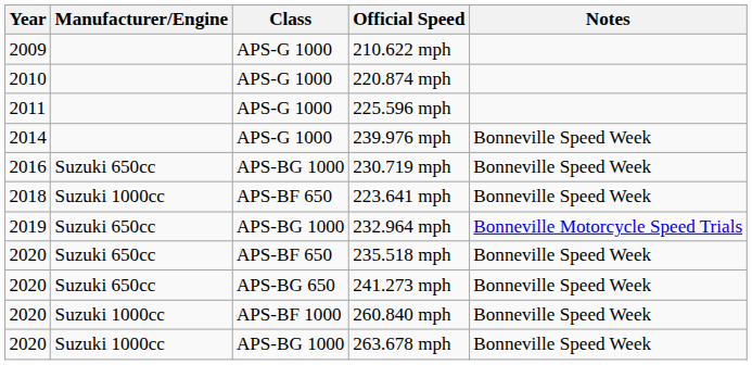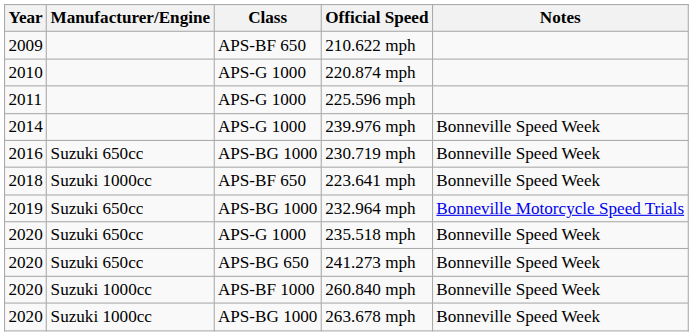 <table class="wikitable">
 <tr>
 <th scope="col">Year</th>
 <th scope="col">Manufacturer/Engine</th>
 <th scope="col">Class</th>
 <th scope="col">Official Speed</th>
 <th scope="col">Notes</th>
 </tr>
 <tr>
 <td>2009</td>
 <td></td>
-<td>APS-G 1000</td>
+<td>APS-BF 650</td>
 <td>210.622 mph</td>
 <td></td>
 </tr>
 <tr>
 <td>2010</td>
 <td></td>
 <td>APS-G 1000</td>
 <td>220.874 mph</td>
 <td></td>
 </tr>
 <tr>
 <td>2011</td>
 <td></td>
 <td>APS-G 1000</td>
 <td>225.596 mph</td>
 <td></td>
 </tr>
 <tr>
 <td>2014</td>
 <td></td>
 <td>APS-G 1000</td>
 <td>239.976 mph</td>
 <td>Bonneville Speed Week</td>
 </tr>
 <tr>
 <td>2016</td>
 <td>Suzuki 650cc</td>
 <td>APS-BG 1000</td>
 <td>230.719 mph</td>
 <td>Bonneville Speed Week</td>
 </tr>
 <tr>
 <td>2018</td>
 <td>Suzuki 1000cc</td>
 <td>APS-BF 650</td>
 <td>223.641 mph</td>
 <td>Bonneville Speed Week</td>
 </tr>
 <tr>
 <td>2019</td>
 <td>Suzuki 650cc</td>
 <td>APS-BG 1000</td>
 <td>232.964 mph</td>
 <td><a href='#'>Bonneville Motorcycle Speed Trials</a></td>
 </tr>
 <tr>
 <td>2020</td>
 <td>Suzuki 650cc</td>
-<td>APS-BF 650</td>
+<td>APS-G 1000</td>
 <td>235.518 mph</td>
 <td>Bonneville Speed Week</td>
 </tr>
 <tr>
 <td>2020</td>
 <td>Suzuki 650cc</td>
 <td>APS-BG 650</td>
 <td>241.273 mph</td>
 <td>Bonneville Speed Week</td>
 </tr>
 <tr>
 <td>2020</td>
 <td>Suzuki 1000cc</td>
 <td>APS-BF 1000</td>
 <td>260.840 mph</td>
 <td>Bonneville Speed Week</td>
 </tr>
 <tr>
 <td>2020</td>
 <td>Suzuki 1000cc</td>
 <td>APS-BG 1000</td>
 <td>263.678 mph</td>
 <td>Bonneville Speed Week</td>
 </tr>
 </table>
